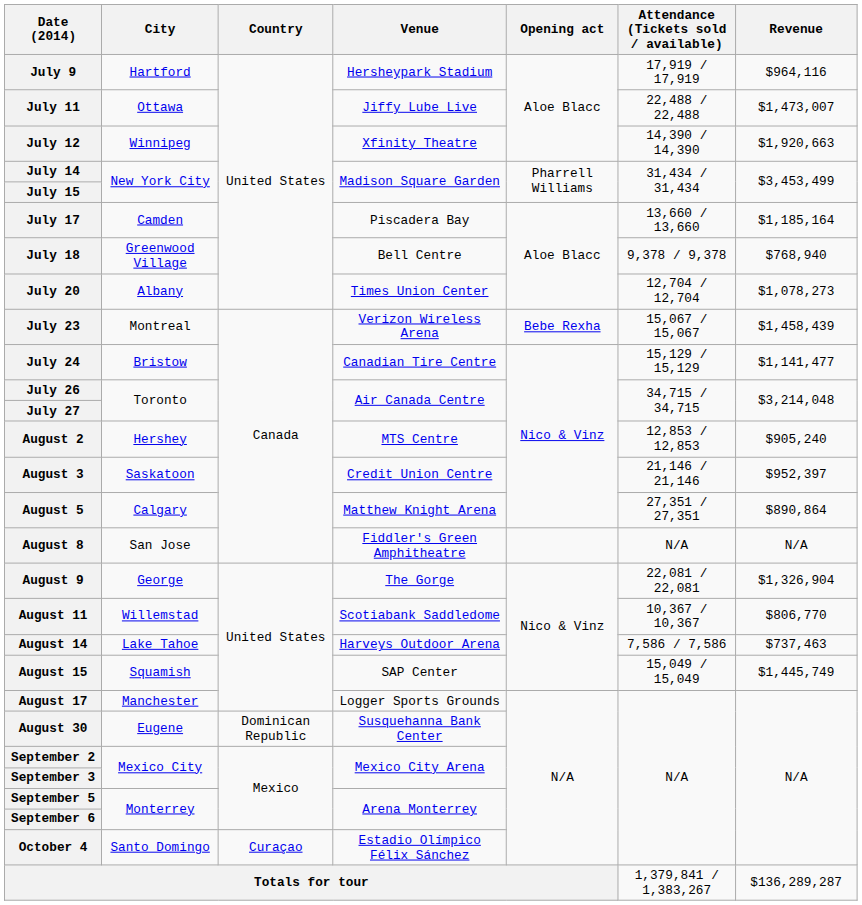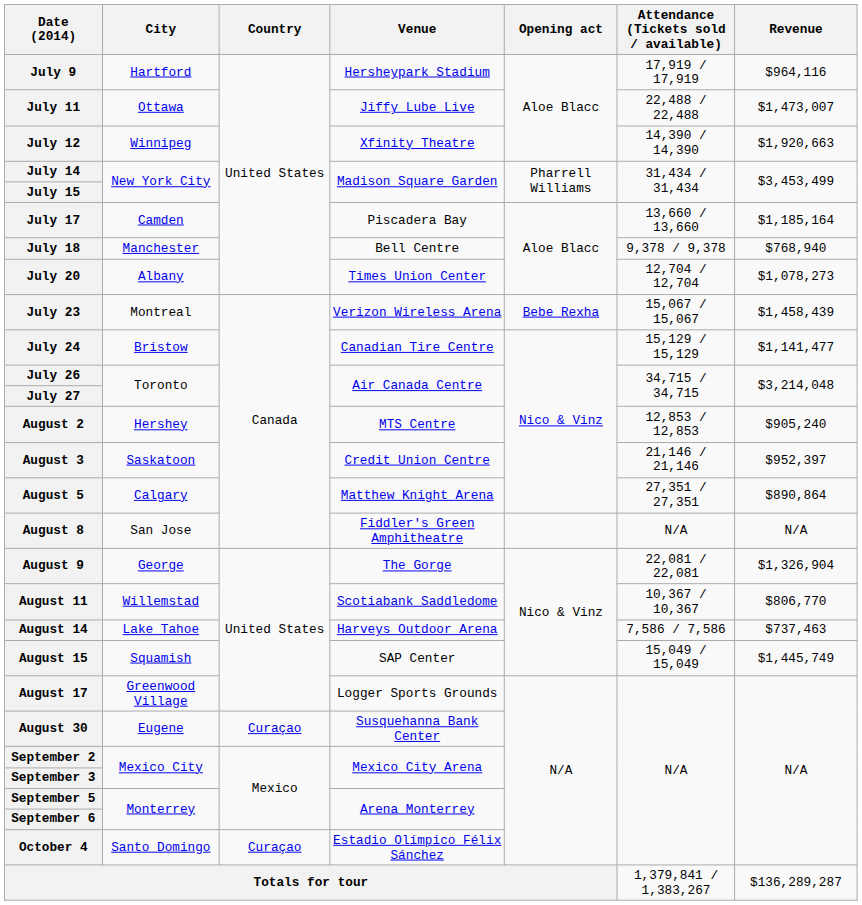 <table class="wikitable plainrowheaders" style="text-align:center;">
 <tr>
 <th scope="col" style="width:8em;">Date<br>(2014)</th>
 <th scope="col" style="width:10em;">City</th>
 <th scope="col" style="width:10em;">Country</th>
 <th scope="col" style="width:16em;">Venue</th>
 <th scope="col" style="width:10em;">Opening act</th>
 <th scope="col" style="width:10em;">Attendance<br>(Tickets sold / available)</th>
 <th scope="col" style="width:10em;">Revenue</th>
 </tr>
 <tr>
 <th scope="row">July 9</th>
 <td><a href='#'>Hartford</a></td>
 <td rowspan="8">United States</td>
 <td><a href='#'>Hersheypark Stadium</a></td>
 <td rowspan="3">Aloe Blacc</td>
 <td>17,919 / 17,919</td>
 <td>$964,116</td>
 </tr>
 <tr>
 <th scope="row">July 11</th>
 <td><a href='#'>Ottawa</a></td>
 <td><a href='#'>Jiffy Lube Live</a></td>
 <td>22,488 / 22,488</td>
 <td>$1,473,007</td>
 </tr>
 <tr>
 <th scope="row">July 12</th>
 <td><a href='#'>Winnipeg</a></td>
 <td><a href='#'>Xfinity Theatre</a></td>
 <td>14,390 / 14,390</td>
 <td>$1,920,663</td>
 </tr>
 <tr>
 <th scope="row">July 14</th>
 <td rowspan="2"><a href='#'>New York City</a></td>
 <td rowspan="2"><a href='#'>Madison Square Garden</a></td>
 <td rowspan="2">Pharrell Williams</td>
 <td rowspan="2">31,434 / 31,434</td>
 <td rowspan="2">$3,453,499</td>
 </tr>
 <tr>
 <th scope="row">July 15</th>
 </tr>
 <tr>
 <th scope="row">July 17</th>
 <td><a href='#'>Camden</a></td>
 <td>Piscadera Bay</td>
 <td rowspan="3">Aloe Blacc</td>
 <td>13,660 / 13,660</td>
 <td>$1,185,164</td>
 </tr>
 <tr>
 <th scope="row">July 18</th>
-<td><a href='#'>Greenwood Village</a></td>
+<td><a href='#'>Manchester</a></td>
 <td>Bell Centre</td>
 <td>9,378 / 9,378</td>
 <td>$768,940</td>
 </tr>
 <tr>
 <th scope="row">July 20</th>
 <td><a href='#'>Albany</a></td>
 <td><a href='#'>Times Union Center</a></td>
 <td>12,704 / 12,704</td>
 <td>$1,078,273</td>
 </tr>
 <tr>
 <th scope="row">July 23</th>
 <td>Montreal</td>
 <td rowspan="8">Canada</td>
 <td><a href='#'>Verizon Wireless Arena</a></td>
 <td><a href='#'>Bebe Rexha</a></td>
 <td>15,067 / 15,067</td>
 <td>$1,458,439</td>
 </tr>
 <tr>
 <th scope="row">July 24</th>
 <td><a href='#'>Bristow</a></td>
 <td><a href='#'>Canadian Tire Centre</a></td>
 <td rowspan="6"><a href='#'>Nico & Vinz</a></td>
 <td>15,129 / 15,129</td>
 <td>$1,141,477</td>
 </tr>
 <tr>
 <th scope="row">July 26</th>
 <td rowspan="2">Toronto</td>
 <td rowspan="2"><a href='#'>Air Canada Centre</a></td>
 <td rowspan="2">34,715 / 34,715</td>
 <td rowspan="2">$3,214,048</td>
 </tr>
 <tr>
 <th scope="row">July 27</th>
 </tr>
 <tr>
 <th scope="row">August 2</th>
 <td><a href='#'>Hershey</a></td>
 <td><a href='#'>MTS Centre</a></td>
 <td>12,853 / 12,853</td>
 <td>$905,240</td>
 </tr>
 <tr>
 <th scope="row">August 3</th>
 <td><a href='#'>Saskatoon</a></td>
 <td><a href='#'>Credit Union Centre</a></td>
 <td>21,146 / 21,146</td>
 <td>$952,397</td>
 </tr>
 <tr>
 <th scope="row">August 5</th>
 <td><a href='#'>Calgary</a></td>
 <td><a href='#'>Matthew Knight Arena</a></td>
 <td>27,351 / 27,351</td>
 <td>$890,864</td>
 </tr>
 <tr>
 <th scope="row">August 8</th>
 <td>San Jose</td>
 <td><a href='#'>Fiddler's Green Amphitheatre</a></td>
 <td></td>
 <td>N/A</td>
 <td>N/A</td>
 </tr>
 <tr>
 <th scope="row">August 9</th>
 <td><a href='#'>George</a></td>
 <td rowspan="5">United States</td>
 <td><a href='#'>The Gorge</a></td>
 <td rowspan="4">Nico & Vinz</td>
 <td>22,081 / 22,081</td>
 <td>$1,326,904</td>
 </tr>
 <tr>
 <th scope="row">August 11</th>
 <td><a href='#'>Willemstad</a></td>
 <td><a href='#'>Scotiabank Saddledome</a></td>
 <td>10,367 / 10,367</td>
 <td>$806,770</td>
 </tr>
 <tr>
 <th scope="row">August 14</th>
 <td><a href='#'>Lake Tahoe</a></td>
 <td><a href='#'>Harveys Outdoor Arena</a></td>
 <td>7,586 / 7,586</td>
 <td>$737,463</td>
 </tr>
 <tr>
 <th scope="row">August 15</th>
 <td><a href='#'>Squamish</a></td>
 <td>SAP Center</td>
 <td>15,049 / 15,049</td>
 <td>$1,445,749</td>
 </tr>
 <tr>
 <th scope="row">August 17</th>
-<td><a href='#'>Manchester</a></td>
+<td><a href='#'>Greenwood Village</a></td>
 <td>Logger Sports Grounds</td>
 <td rowspan="7">N/A</td>
 <td rowspan="7">N/A</td>
 <td rowspan="7">N/A</td>
 </tr>
 <tr>
 <th scope="row">August 30</th>
 <td><a href='#'>Eugene</a></td>
-<td>Dominican Republic</td>
+<td><a href='#'>Curaçao</a></td>
 <td><a href='#'>Susquehanna Bank Center</a></td>
 </tr>
 <tr>
 <th scope="row">September 2</th>
 <td rowspan="2"><a href='#'>Mexico City</a></td>
 <td rowspan="4">Mexico</td>
 <td rowspan="2"><a href='#'>Mexico City Arena</a></td>
 </tr>
 <tr>
 <th scope="row">September 3</th>
 </tr>
 <tr>
 <th scope="row">September 5</th>
 <td rowspan="2"><a href='#'>Monterrey</a></td>
 <td rowspan="2"><a href='#'>Arena Monterrey</a></td>
 </tr>
 <tr>
 <th scope="row">September 6</th>
 </tr>
 <tr>
 <th scope="row">October 4</th>
 <td><a href='#'>Santo Domingo</a></td>
 <td><a href='#'>Curaçao</a></td>
 <td><a href='#'>Estadio Olímpico Félix Sánchez</a></td>
 </tr>
 <tr>
 <th colspan="5">Totals for tour</th>
 <td>1,379,841 / 1,383,267</td>
 <td>$136,289,287</td>
 </tr>
 </table>
